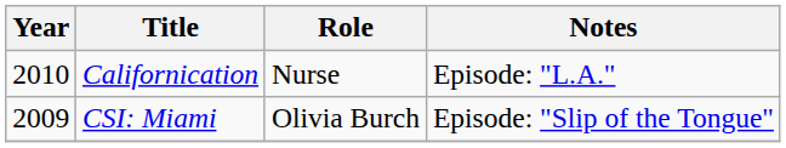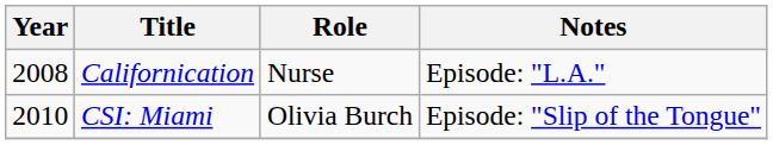 <table class="wikitable sortable">
 <tr>
 <th>Year</th>
 <th>Title</th>
 <th>Role</th>
 <th>Notes</th>
 </tr>
 <tr>
-<td>2010</td>
+<td>2008</td>
 <td><em><a href='#'>Californication</a></em></td>
 <td>Nurse</td>
 <td>Episode: <a href='#'>"L.A."</a></td>
 </tr>
 <tr>
-<td>2009</td>
+<td>2010</td>
 <td><em><a href='#'>CSI: Miami</a></em></td>
 <td>Olivia Burch</td>
 <td>Episode: <a href='#'>"Slip of the Tongue"</a></td>
 </tr>
 <tr>
 </tr>
 </table>
